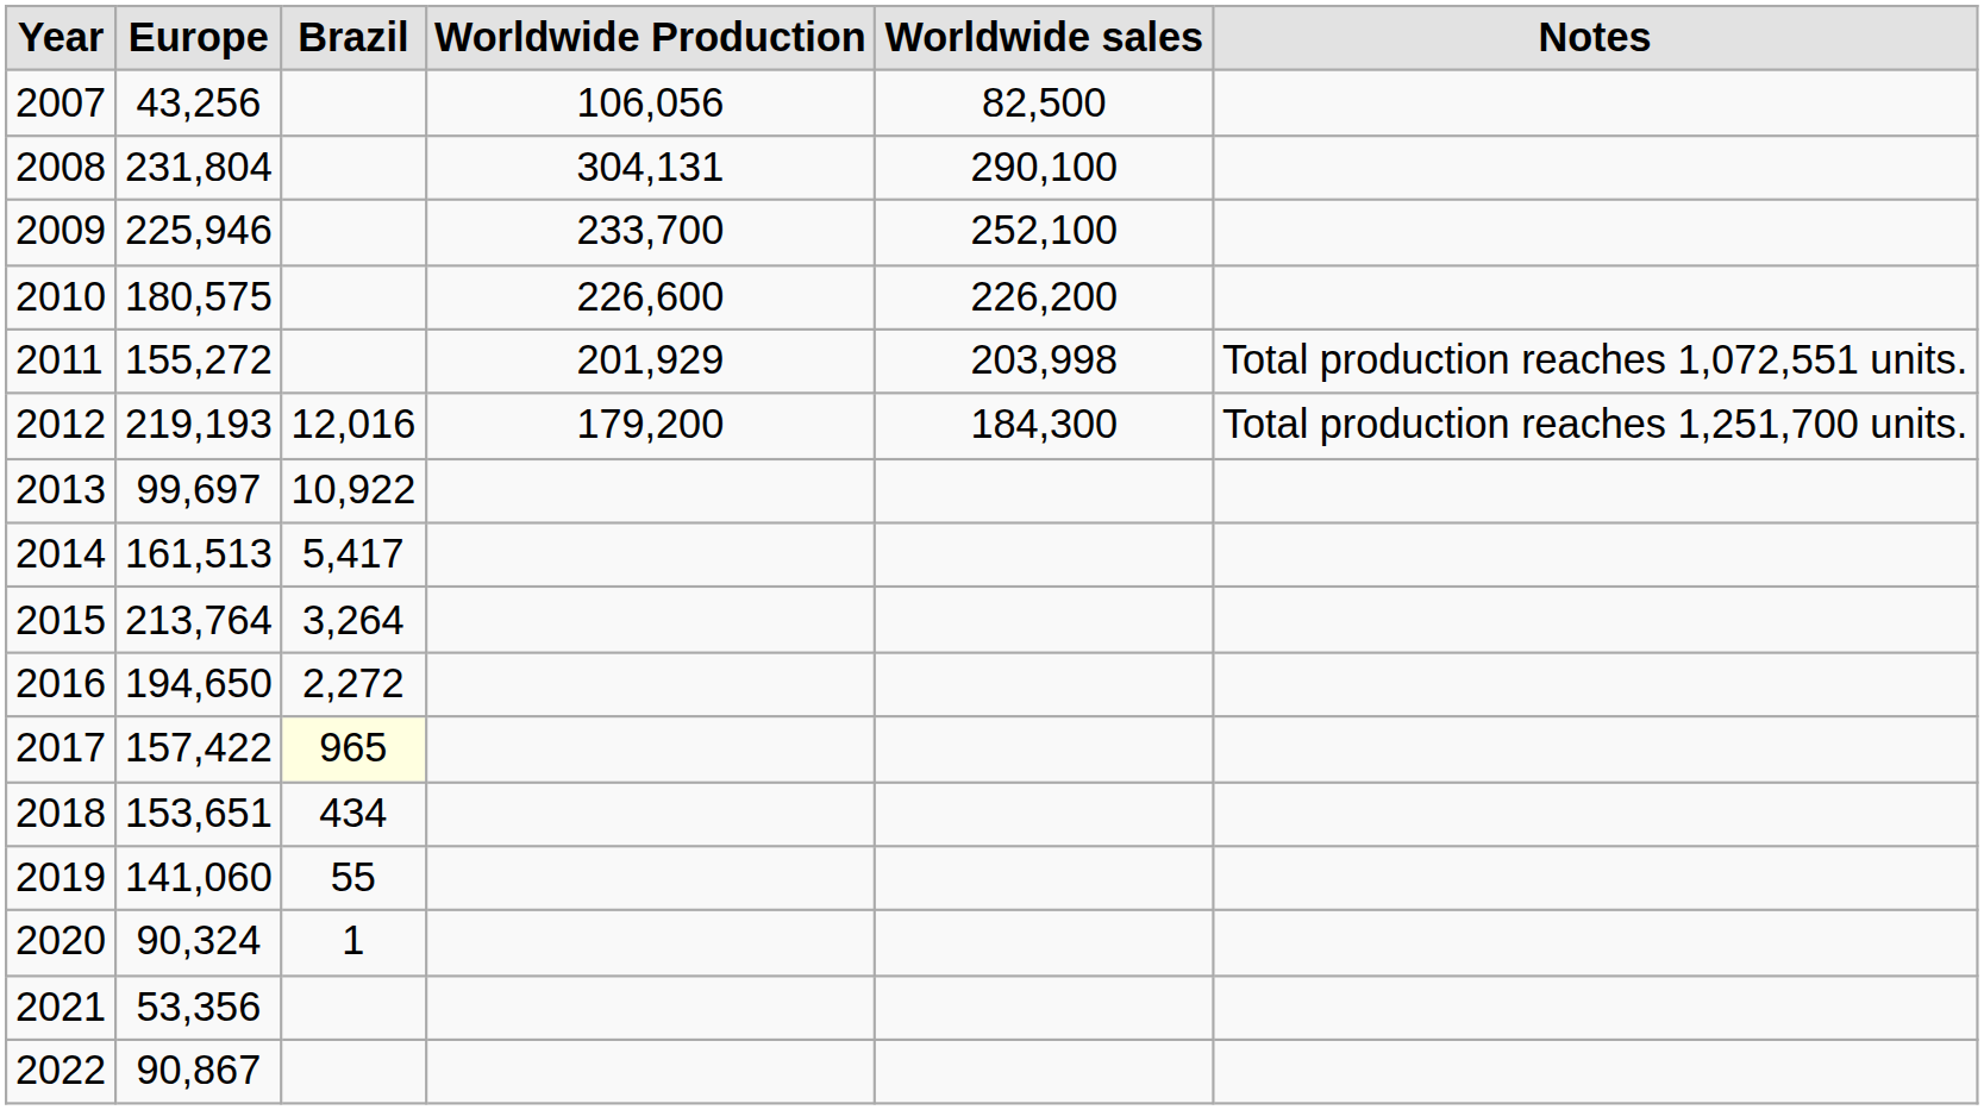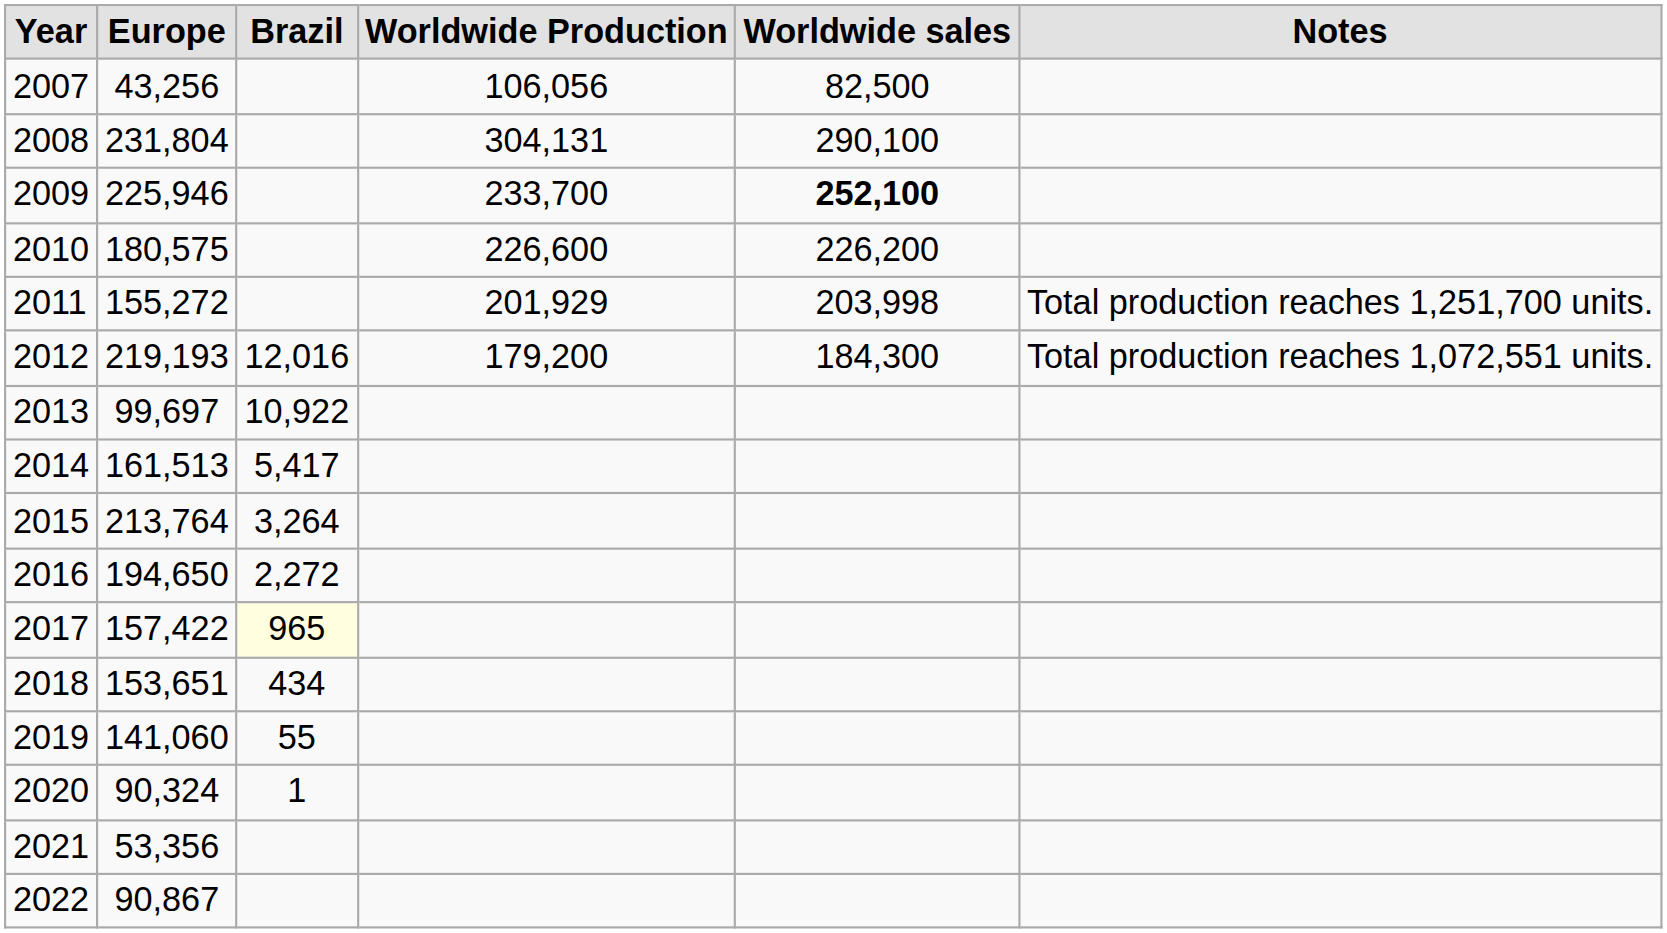 <table class="wikitable" style=";">
 <tr align="center">
 <td style="background:#e2e2e2;"><strong>Year</strong></td>
 <td style="background:#e2e2e2;"><strong>Europe</strong></td>
 <td style="background:#e2e2e2;"><strong>Brazil</strong></td>
 <td style="background:#e2e2e2;"><strong>Worldwide Production</strong></td>
 <td style="background:#e2e2e2;"><strong>Worldwide sales</strong></td>
 <td style="background:#e2e2e2;"><strong>Notes</strong></td>
 </tr>
 <tr>
 <td>2007</td>
 <td align="center">43,256</td>
 <td></td>
 <td align="center">106,056</td>
 <td align="center">82,500</td>
 <td></td>
 </tr>
 <tr>
 <td>2008</td>
 <td align="center">231,804</td>
 <td></td>
 <td align="center">304,131</td>
 <td align="center">290,100</td>
 <td></td>
 </tr>
 <tr>
 <td>2009</td>
 <td align="center">225,946</td>
 <td></td>
 <td align="center">233,700</td>
-<td align="center">252,100</td>
+<td align="center"><strong>252,100</strong></td>
 <td></td>
 </tr>
 <tr>
 <td>2010</td>
 <td align="center">180,575</td>
 <td></td>
 <td align="center">226,600</td>
 <td align="center">226,200</td>
 <td></td>
 </tr>
 <tr>
 <td>2011</td>
 <td align="center">155,272</td>
 <td></td>
 <td align="center">201,929</td>
 <td align="center">203,998</td>
-<td>Total production reaches 1,072,551 units.</td>
+<td>Total production reaches 1,251,700 units.</td>
 </tr>
 <tr>
 <td>2012</td>
 <td align="center">219,193</td>
 <td align="center">12,016</td>
 <td align="center">179,200</td>
 <td align="center">184,300</td>
-<td>Total production reaches 1,251,700 units.</td>
+<td>Total production reaches 1,072,551 units.</td>
 </tr>
 <tr>
 <td>2013</td>
 <td align="center">99,697</td>
 <td align="center">10,922</td>
 <td></td>
 <td></td>
 <td></td>
 </tr>
 <tr>
 <td>2014</td>
 <td align="center">161,513</td>
 <td align="center">5,417</td>
 <td></td>
 <td></td>
 <td></td>
 </tr>
 <tr>
 <td>2015</td>
 <td align="center">213,764</td>
 <td align="center">3,264</td>
 <td></td>
 <td></td>
 <td></td>
 </tr>
 <tr>
 <td>2016</td>
 <td align="center">194,650</td>
 <td align="center">2,272</td>
 <td></td>
 <td></td>
 <td></td>
 </tr>
 <tr>
 <td>2017</td>
 <td align="center">157,422</td>
 <td align="center" style="background: lightyellow;">965</td>
 <td></td>
 <td></td>
 <td></td>
 </tr>
 <tr>
 <td>2018</td>
 <td align="center">153,651</td>
 <td align="center">434</td>
 <td></td>
 <td></td>
 <td></td>
 </tr>
 <tr>
 <td>2019</td>
 <td align="center">141,060</td>
 <td align="center">55</td>
 <td></td>
 <td></td>
 <td></td>
 </tr>
 <tr>
 <td>2020</td>
 <td align="center">90,324</td>
 <td align="center">1</td>
 <td></td>
 <td></td>
 <td></td>
 </tr>
 <tr>
 <td>2021</td>
 <td align="center">53,356</td>
 <td></td>
 <td></td>
 <td></td>
 <td></td>
 </tr>
 <tr>
 <td>2022</td>
 <td align="center">90,867</td>
 <td></td>
 <td></td>
 <td></td>
 <td></td>
 </tr>
 </table>
